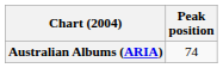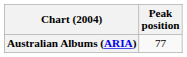 <table class="wikitable plainrowheaders" style="text-align:center">
 <tr>
 <th scope="col">Chart (2004)</th>
 <th scope="col">Peak<br>position</th>
 </tr>
 <tr>
 <th scope="row">Australian Albums (<a href='#'>ARIA</a>)</th>
-<td>74</td>
+<td>77</td>
 </tr>
 </table>
